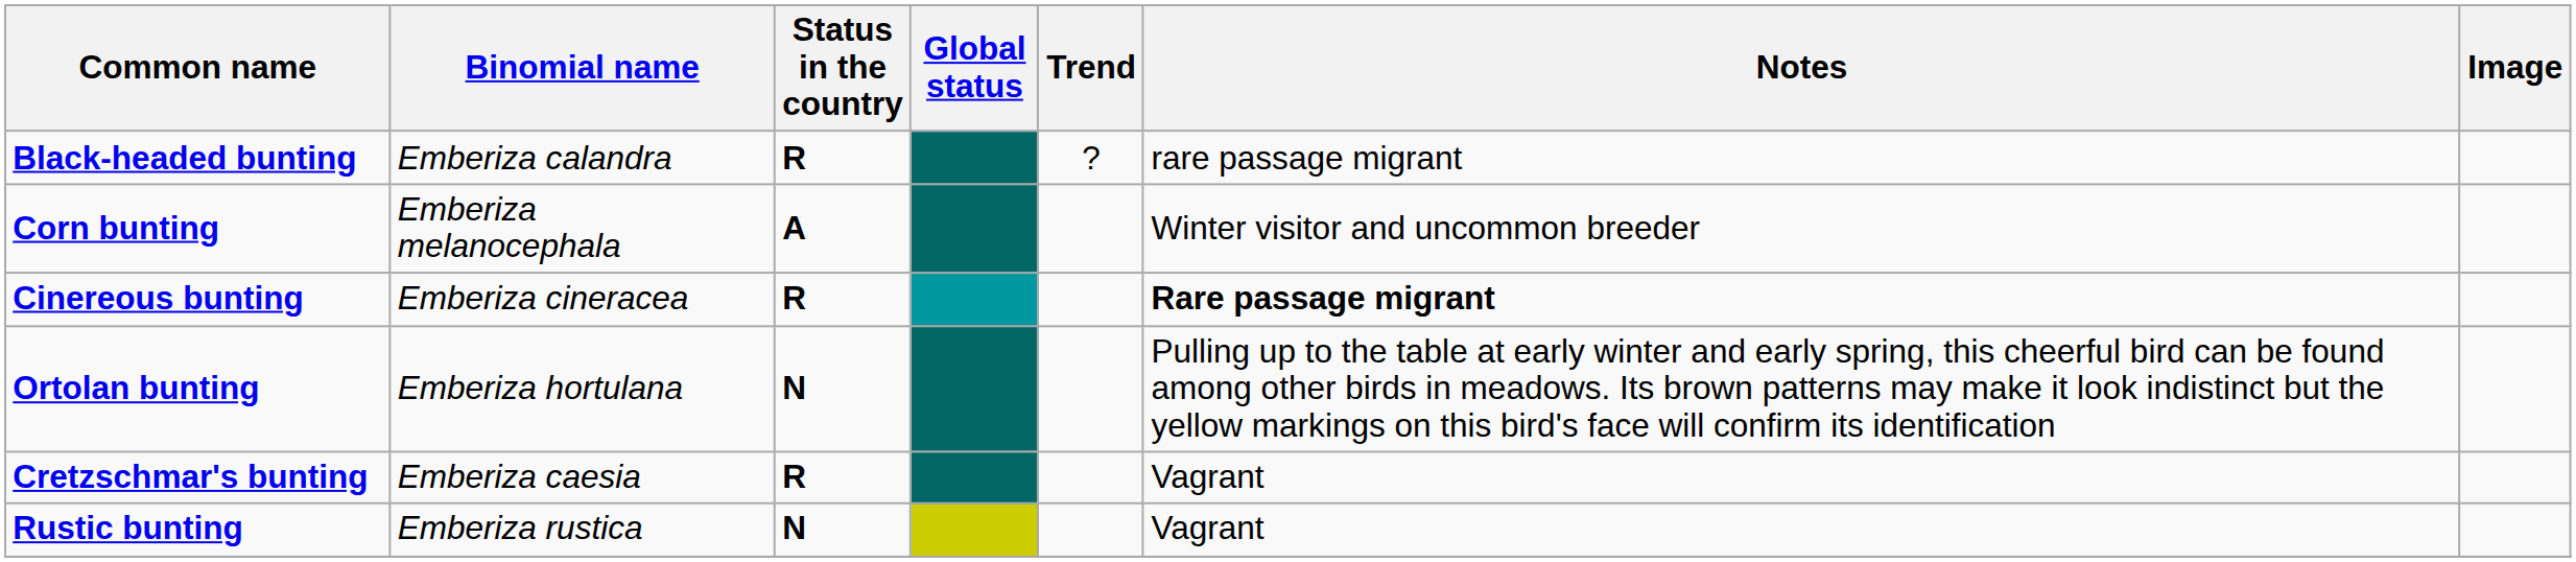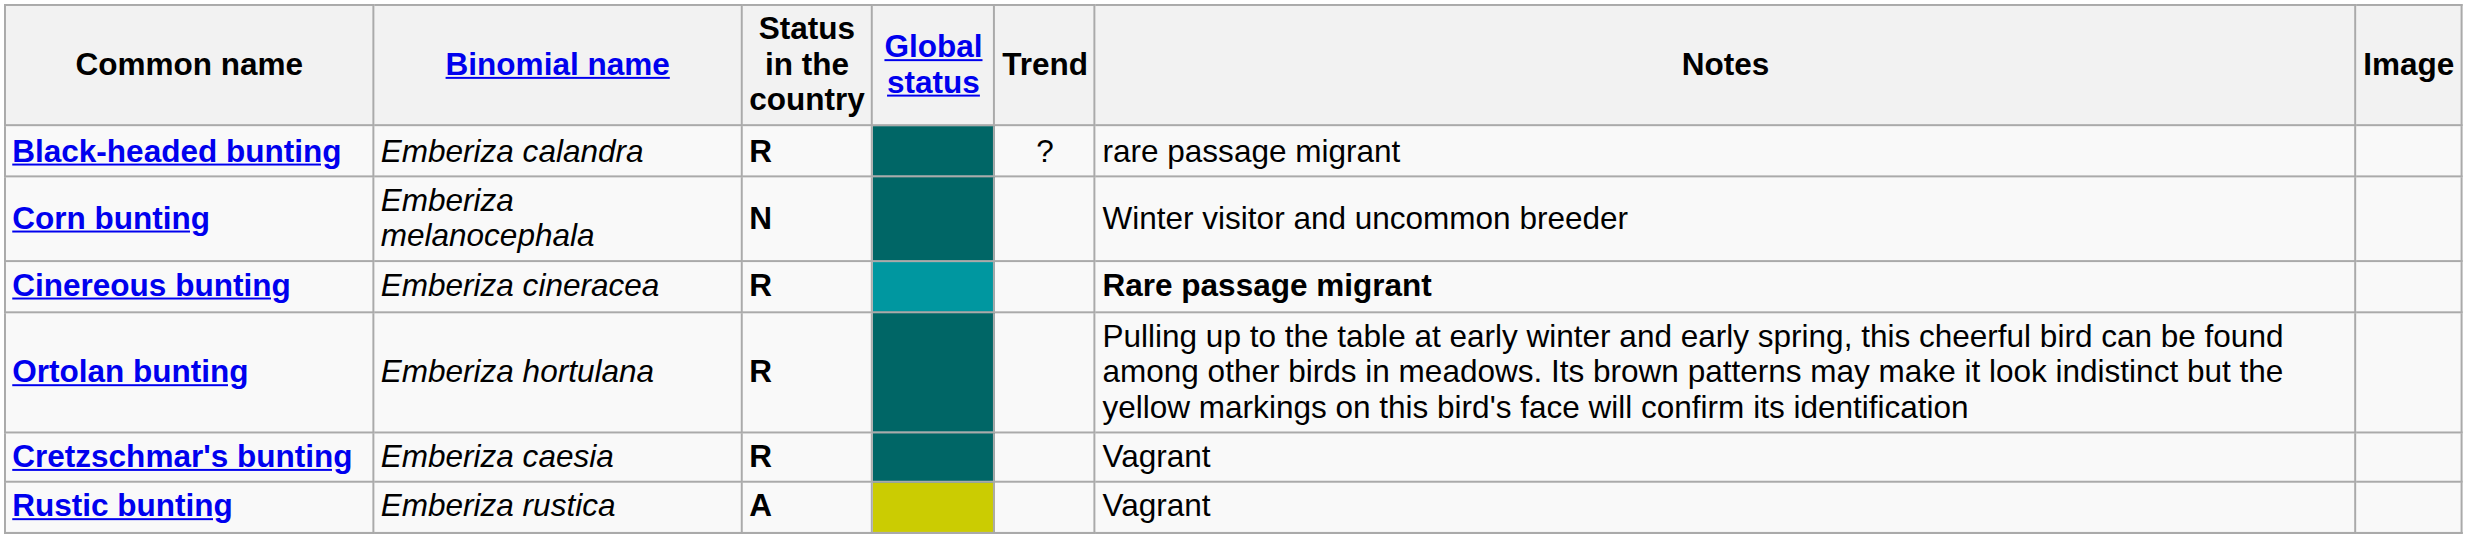 <table class="wikitable sortable">
 <tr>
 <th width="15%">Common name</th>
 <th width="15%"><a href='#'>Binomial name</a></th>
 <th width="1%">Status in the country</th>
 <th width="5%"><a href='#'>Global status</a></th>
 <th width="1%">Trend</th>
 <th class="unsortable">Notes</th>
 <th class="unsortable">Image</th>
 </tr>
 <tr>
 <td><strong><a href='#'>Black-headed bunting</a></strong></td>
 <td><em>Emberiza calandra</em></td>
 <td><strong>R</strong></td>
 <td align=center style="background: #006666"></td>
 <td align=center>?</td>
 <td>rare passage migrant</td>
 <td></td>
 </tr>
 <tr>
 <td><strong><a href='#'>Corn bunting</a></strong></td>
 <td><em>Emberiza melanocephala</em></td>
-<td><strong>A</strong></td>
+<td><strong>N</strong></td>
 <td align=center style="background: #006666"></td>
 <td align=center></td>
 <td>Winter visitor and uncommon breeder</td>
 <td></td>
 </tr>
 <tr>
 <td><strong><a href='#'>Cinereous bunting</a></strong></td>
 <td><em>Emberiza cineracea</em></td>
 <td><strong>R</strong></td>
 <td align=center style="background: #0097a0"></td>
 <td align=center></td>
 <td><strong>Rare passage migrant</strong></td>
 <td></td>
 </tr>
 <tr>
 <td><strong><a href='#'>Ortolan bunting</a></strong></td>
 <td><em>Emberiza hortulana</em></td>
-<td><strong>N</strong></td>
+<td><strong>R</strong></td>
 <td align=center style="background: #006666"></td>
 <td align=center></td>
 <td>Pulling up to the table at early winter and early spring, this cheerful bird can be found among other birds in meadows. Its brown patterns may make it look indistinct but the yellow markings on this bird's face will confirm its identification</td>
 <td></td>
 </tr>
 <tr>
 <td><strong><a href='#'>Cretzschmar's bunting</a></strong></td>
 <td><em>Emberiza caesia</em></td>
 <td><strong>R</strong></td>
 <td align=center style="background: #006666"></td>
 <td align=center></td>
 <td>Vagrant</td>
 <td></td>
 </tr>
 <tr>
 <td><strong><a href='#'>Rustic bunting</a></strong></td>
 <td><em>Emberiza rustica</em></td>
-<td><strong>N</strong></td>
+<td><strong>A</strong></td>
 <td align=center style="background: #cbcc02"></td>
 <td align=center></td>
 <td>Vagrant</td>
 <td></td>
 </tr>
 <tr>
 </tr>
 </table>
